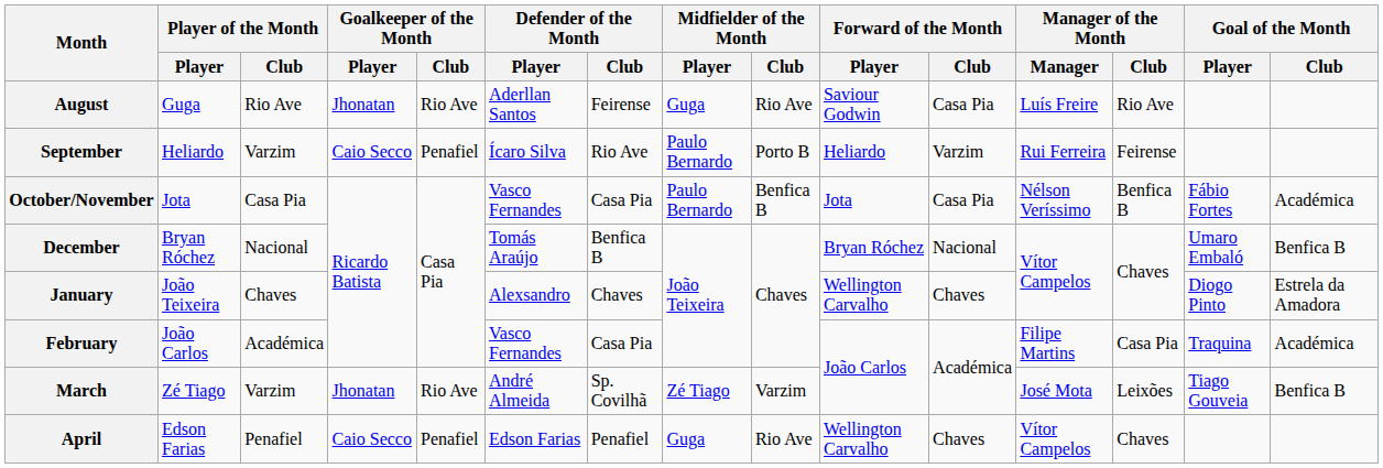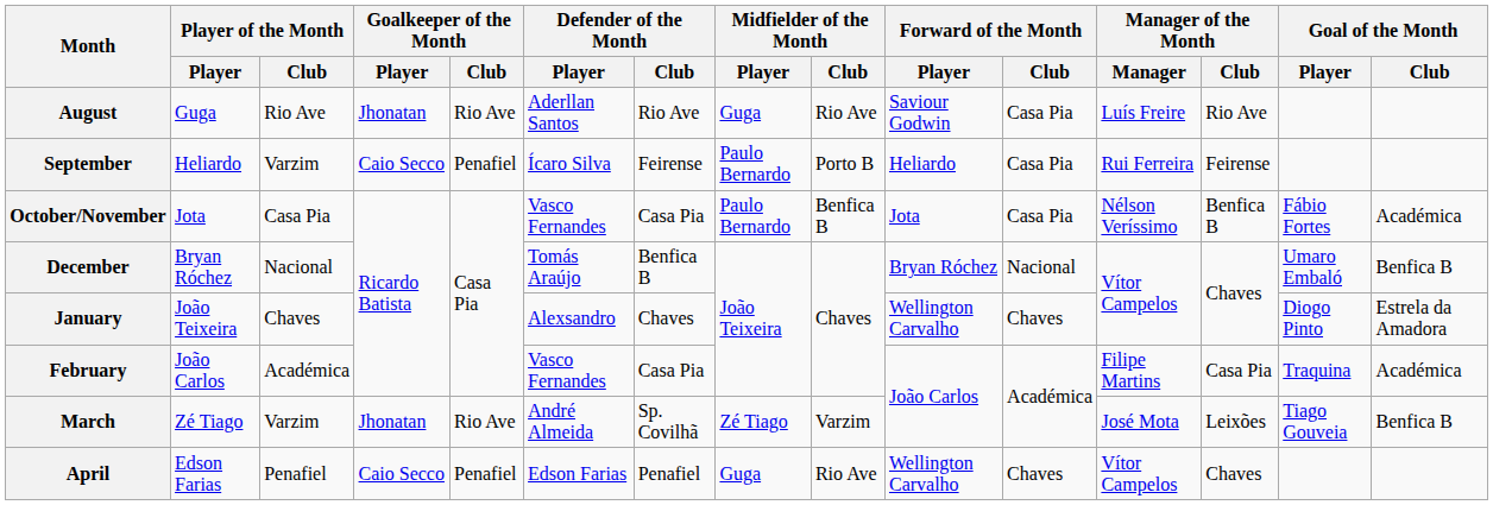 <table class="wikitable">
 <tr>
 <th rowspan="2">Month</th>
 <th colspan="2">Player of the Month</th>
 <th colspan="2">Goalkeeper of the Month</th>
 <th colspan="2">Defender of the Month</th>
 <th colspan="2">Midfielder of the Month</th>
 <th colspan="2">Forward of the Month</th>
 <th colspan="2">Manager of the Month</th>
 <th colspan="2">Goal of the Month</th>
 </tr>
 <tr>
 <th>Player</th>
 <th>Club</th>
 <th>Player</th>
 <th>Club</th>
 <th>Player</th>
 <th>Club</th>
 <th>Player</th>
 <th>Club</th>
 <th>Player</th>
 <th>Club</th>
 <th>Manager</th>
 <th>Club</th>
 <th>Player</th>
 <th>Club</th>
 </tr>
 <tr>
 <th>August</th>
 <td> <a href='#'>Guga</a></td>
 <td>Rio Ave</td>
 <td> <a href='#'>Jhonatan</a></td>
 <td>Rio Ave</td>
 <td> <a href='#'>Aderllan Santos</a></td>
-<td>Feirense</td>
+<td>Rio Ave</td>
 <td> <a href='#'>Guga</a></td>
 <td>Rio Ave</td>
 <td> <a href='#'>Saviour Godwin</a></td>
 <td>Casa Pia</td>
 <td> <a href='#'>Luís Freire</a></td>
 <td>Rio Ave</td>
 <td></td>
 <td></td>
 </tr>
 <tr>
 <th>September</th>
 <td> <a href='#'>Heliardo</a></td>
 <td>Varzim</td>
 <td> <a href='#'>Caio Secco</a></td>
 <td>Penafiel</td>
 <td> <a href='#'>Ícaro Silva</a></td>
-<td>Rio Ave</td>
+<td>Feirense</td>
 <td> <a href='#'>Paulo Bernardo</a></td>
 <td>Porto B</td>
 <td> <a href='#'>Heliardo</a></td>
-<td>Varzim</td>
+<td>Casa Pia</td>
 <td> <a href='#'>Rui Ferreira</a></td>
 <td>Feirense</td>
 <td></td>
 <td></td>
 </tr>
 <tr>
 <th>October/November</th>
 <td> <a href='#'>Jota</a></td>
 <td>Casa Pia</td>
 <td rowspan="4"> <a href='#'>Ricardo Batista</a></td>
 <td rowspan="4">Casa Pia</td>
 <td> <a href='#'>Vasco Fernandes</a></td>
 <td>Casa Pia</td>
 <td> <a href='#'>Paulo Bernardo</a></td>
 <td>Benfica B</td>
 <td> <a href='#'>Jota</a></td>
 <td>Casa Pia</td>
 <td> <a href='#'>Nélson Veríssimo</a></td>
 <td>Benfica B</td>
 <td> <a href='#'>Fábio Fortes</a></td>
 <td>Académica</td>
 </tr>
 <tr>
 <th>December</th>
 <td> <a href='#'>Bryan Róchez</a></td>
 <td>Nacional</td>
 <td> <a href='#'>Tomás Araújo</a></td>
 <td>Benfica B</td>
 <td rowspan="3"> <a href='#'>João Teixeira</a></td>
 <td rowspan="3">Chaves</td>
 <td> <a href='#'>Bryan Róchez</a></td>
 <td>Nacional</td>
 <td rowspan="2"> <a href='#'>Vítor Campelos</a></td>
 <td rowspan="2">Chaves</td>
 <td> <a href='#'>Umaro Embaló</a></td>
 <td>Benfica B</td>
 </tr>
 <tr>
 <th>January</th>
 <td> <a href='#'>João Teixeira</a></td>
 <td>Chaves</td>
 <td> <a href='#'>Alexsandro</a></td>
 <td>Chaves</td>
 <td> <a href='#'>Wellington Carvalho</a></td>
 <td>Chaves</td>
 <td> <a href='#'>Diogo Pinto</a></td>
 <td>Estrela da Amadora</td>
 </tr>
 <tr>
 <th>February</th>
 <td> <a href='#'>João Carlos</a></td>
 <td>Académica</td>
 <td> <a href='#'>Vasco Fernandes</a></td>
 <td>Casa Pia</td>
 <td rowspan="2"> <a href='#'>João Carlos</a></td>
 <td rowspan="2">Académica</td>
 <td> <a href='#'>Filipe Martins</a></td>
 <td>Casa Pia</td>
 <td> <a href='#'>Traquina</a></td>
 <td>Académica</td>
 </tr>
 <tr>
 <th>March</th>
 <td> <a href='#'>Zé Tiago</a></td>
 <td>Varzim</td>
 <td> <a href='#'>Jhonatan</a></td>
 <td>Rio Ave</td>
 <td> <a href='#'>André Almeida</a></td>
 <td>Sp. Covilhã</td>
 <td> <a href='#'>Zé Tiago</a></td>
 <td>Varzim</td>
 <td> <a href='#'>José Mota</a></td>
 <td>Leixões</td>
 <td> <a href='#'>Tiago Gouveia</a></td>
 <td>Benfica B</td>
 </tr>
 <tr>
 <th>April</th>
 <td> <a href='#'>Edson Farias</a></td>
 <td>Penafiel</td>
 <td> <a href='#'>Caio Secco</a></td>
 <td>Penafiel</td>
 <td> <a href='#'>Edson Farias</a></td>
 <td>Penafiel</td>
 <td> <a href='#'>Guga</a></td>
 <td>Rio Ave</td>
 <td> <a href='#'>Wellington Carvalho</a></td>
 <td>Chaves</td>
 <td> <a href='#'>Vítor Campelos</a></td>
 <td>Chaves</td>
 <td></td>
 <td></td>
 </tr>
 </table>
